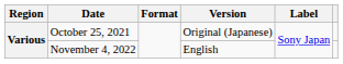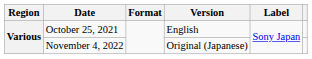 <table class="wikitable plainrowheaders">
 <tr>
 <th scope="col">Region</th>
 <th scope="col">Date</th>
 <th scope="col">Format</th>
 <th scope="col">Version</th>
 <th scope="col">Label</th>
 <th scope="col"></th>
 </tr>
 <tr>
 <th scope="row" rowspan="2">Various</th>
 <td>October 25, 2021</td>
 <td rowspan="2"></td>
-<td>Original (Japanese)</td>
+<td>English</td>
 <td rowspan="2"><a href='#'>Sony Japan</a></td>
 <td style="text-align:center"></td>
 </tr>
 <tr>
 <td>November 4, 2022</td>
-<td>English</td>
+<td>Original (Japanese)</td>
 <td style="text-align:center"></td>
 </tr>
 </table>
